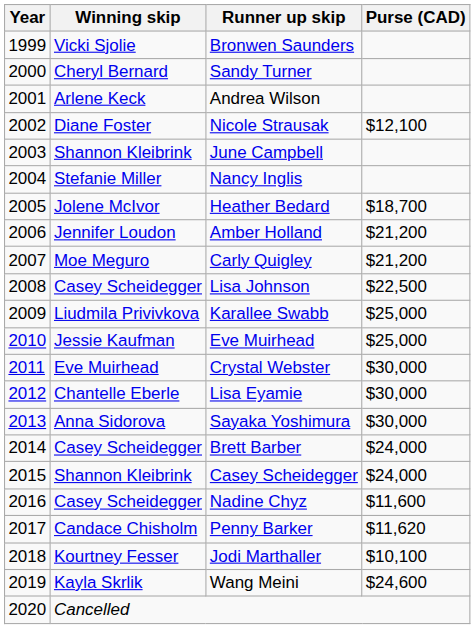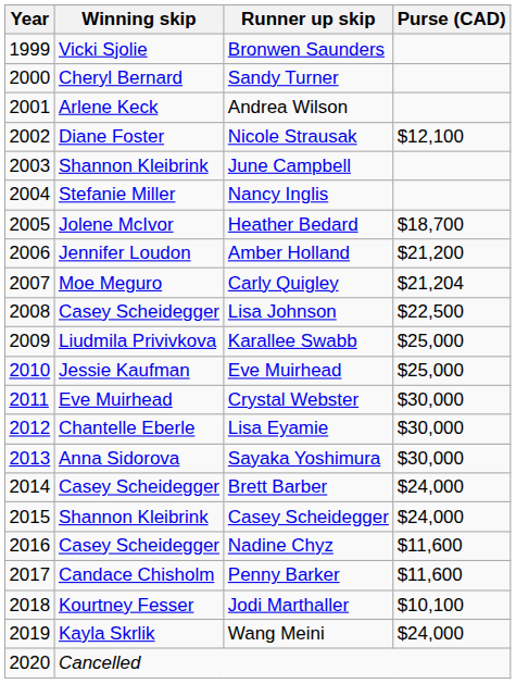 <table class="wikitable">
 <tr>
 <th>Year</th>
 <th>Winning skip</th>
 <th>Runner up skip</th>
 <th>Purse (CAD)</th>
 </tr>
 <tr>
 <td>1999</td>
 <td> <a href='#'>Vicki Sjolie</a></td>
 <td> <a href='#'>Bronwen Saunders</a></td>
 <td></td>
 </tr>
 <tr>
 <td>2000</td>
 <td> <a href='#'>Cheryl Bernard</a></td>
 <td> <a href='#'>Sandy Turner</a></td>
 <td></td>
 </tr>
 <tr>
 <td>2001</td>
 <td> <a href='#'>Arlene Keck</a></td>
 <td> Andrea Wilson</td>
 <td></td>
 </tr>
 <tr>
 <td>2002</td>
 <td> <a href='#'>Diane Foster</a></td>
 <td> <a href='#'>Nicole Strausak</a></td>
 <td>$12,100</td>
 </tr>
 <tr>
 <td>2003</td>
 <td> <a href='#'>Shannon Kleibrink</a></td>
 <td> <a href='#'>June Campbell</a></td>
 <td></td>
 </tr>
 <tr>
 <td>2004</td>
 <td> <a href='#'>Stefanie Miller</a></td>
 <td> <a href='#'>Nancy Inglis</a></td>
 <td></td>
 </tr>
 <tr>
 <td>2005</td>
 <td> <a href='#'>Jolene McIvor</a></td>
 <td> <a href='#'>Heather Bedard</a></td>
 <td>$18,700</td>
 </tr>
 <tr>
 <td>2006</td>
 <td> <a href='#'>Jennifer Loudon</a></td>
 <td> <a href='#'>Amber Holland</a></td>
 <td>$21,200</td>
 </tr>
 <tr>
 <td>2007</td>
 <td> <a href='#'>Moe Meguro</a></td>
 <td> <a href='#'>Carly Quigley</a></td>
-<td>$21,200</td>
+<td>$21,204</td>
 </tr>
 <tr>
 <td>2008</td>
 <td> <a href='#'>Casey Scheidegger</a></td>
 <td> <a href='#'>Lisa Johnson</a></td>
 <td>$22,500</td>
 </tr>
 <tr>
 <td>2009</td>
 <td> <a href='#'>Liudmila Privivkova</a></td>
 <td> <a href='#'>Karallee Swabb</a></td>
 <td>$25,000</td>
 </tr>
 <tr>
 <td><a href='#'>2010</a></td>
 <td> <a href='#'>Jessie Kaufman</a></td>
 <td> <a href='#'>Eve Muirhead</a></td>
 <td>$25,000</td>
 </tr>
 <tr>
 <td><a href='#'>2011</a></td>
 <td> <a href='#'>Eve Muirhead</a></td>
 <td> <a href='#'>Crystal Webster</a></td>
 <td>$30,000</td>
 </tr>
 <tr>
 <td><a href='#'>2012</a></td>
 <td> <a href='#'>Chantelle Eberle</a></td>
 <td> <a href='#'>Lisa Eyamie</a></td>
 <td>$30,000</td>
 </tr>
 <tr>
 <td><a href='#'>2013</a></td>
 <td> <a href='#'>Anna Sidorova</a></td>
 <td> <a href='#'>Sayaka Yoshimura</a></td>
 <td>$30,000</td>
 </tr>
 <tr>
 <td>2014</td>
 <td> <a href='#'>Casey Scheidegger</a></td>
 <td> <a href='#'>Brett Barber</a></td>
 <td>$24,000</td>
 </tr>
 <tr>
 <td>2015</td>
 <td> <a href='#'>Shannon Kleibrink</a></td>
 <td> <a href='#'>Casey Scheidegger</a></td>
 <td>$24,000</td>
 </tr>
 <tr>
 <td>2016</td>
 <td> <a href='#'>Casey Scheidegger</a></td>
 <td> <a href='#'>Nadine Chyz</a></td>
 <td>$11,600</td>
 </tr>
 <tr>
 <td>2017</td>
 <td> <a href='#'>Candace Chisholm</a></td>
 <td> <a href='#'>Penny Barker</a></td>
-<td>$11,620</td>
+<td>$11,600</td>
 </tr>
 <tr>
 <td>2018</td>
 <td> <a href='#'>Kourtney Fesser</a></td>
 <td> <a href='#'>Jodi Marthaller</a></td>
 <td>$10,100</td>
 </tr>
 <tr>
 <td>2019</td>
 <td> <a href='#'>Kayla Skrlik</a></td>
 <td> Wang Meini</td>
-<td>$24,600</td>
+<td>$24,000</td>
 </tr>
 <tr>
 <td>2020</td>
 <td colspan="3"><em>Cancelled</em></td>
 </tr>
 </table>
